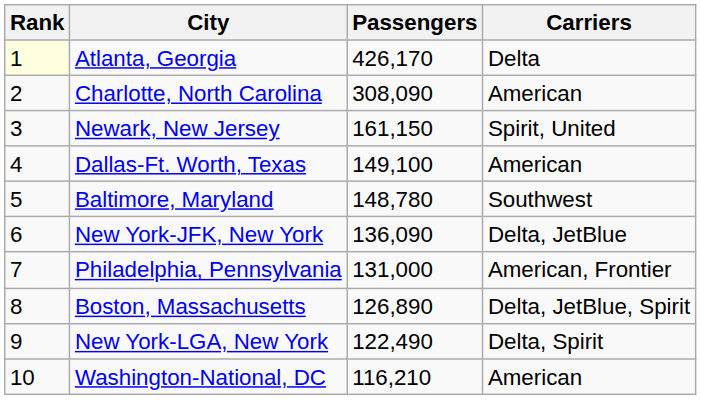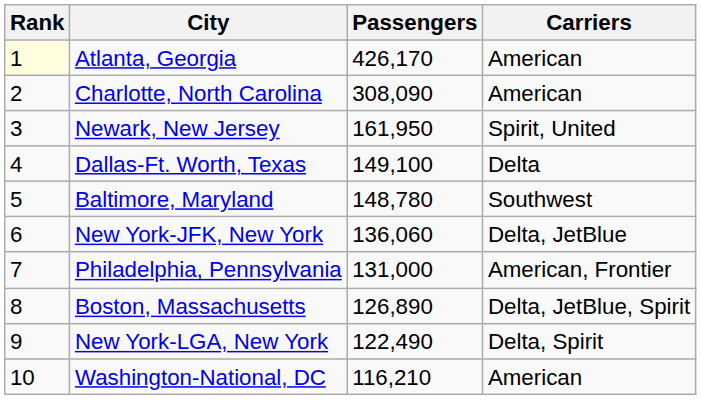 <table class="wikitable sortable" style="font-size: 95%;">
 <tr>
 <th>Rank</th>
 <th>City</th>
 <th>Passengers</th>
 <th>Carriers</th>
 </tr>
 <tr>
 <td style="background: lightyellow;">1</td>
 <td><a href='#'>Atlanta, Georgia</a></td>
 <td>426,170</td>
-<td>Delta</td>
+<td>American</td>
 </tr>
 <tr>
 <td>2</td>
 <td><a href='#'>Charlotte, North Carolina</a></td>
 <td>308,090</td>
 <td>American</td>
 </tr>
 <tr>
 <td>3</td>
 <td><a href='#'>Newark, New Jersey</a></td>
-<td>161,150</td>
+<td>161,950</td>
 <td>Spirit, United</td>
 </tr>
 <tr>
 <td>4</td>
 <td><a href='#'>Dallas-Ft. Worth, Texas</a></td>
 <td>149,100</td>
-<td>American</td>
+<td>Delta</td>
 </tr>
 <tr>
 <td>5</td>
 <td><a href='#'>Baltimore, Maryland</a></td>
 <td>148,780</td>
 <td>Southwest</td>
 </tr>
 <tr>
 <td>6</td>
 <td><a href='#'>New York-JFK, New York</a></td>
-<td>136,090</td>
+<td>136,060</td>
 <td>Delta, JetBlue</td>
 </tr>
 <tr>
 <td>7</td>
 <td><a href='#'>Philadelphia, Pennsylvania</a></td>
 <td>131,000</td>
 <td>American, Frontier</td>
 </tr>
 <tr>
 <td>8</td>
 <td><a href='#'>Boston, Massachusetts</a></td>
 <td>126,890</td>
 <td>Delta, JetBlue, Spirit</td>
 </tr>
 <tr>
 <td>9</td>
 <td><a href='#'>New York-LGA, New York</a></td>
 <td>122,490</td>
 <td>Delta, Spirit</td>
 </tr>
 <tr>
 <td>10</td>
 <td><a href='#'>Washington-National, DC</a></td>
 <td>116,210</td>
 <td>American</td>
 </tr>
 </table>
